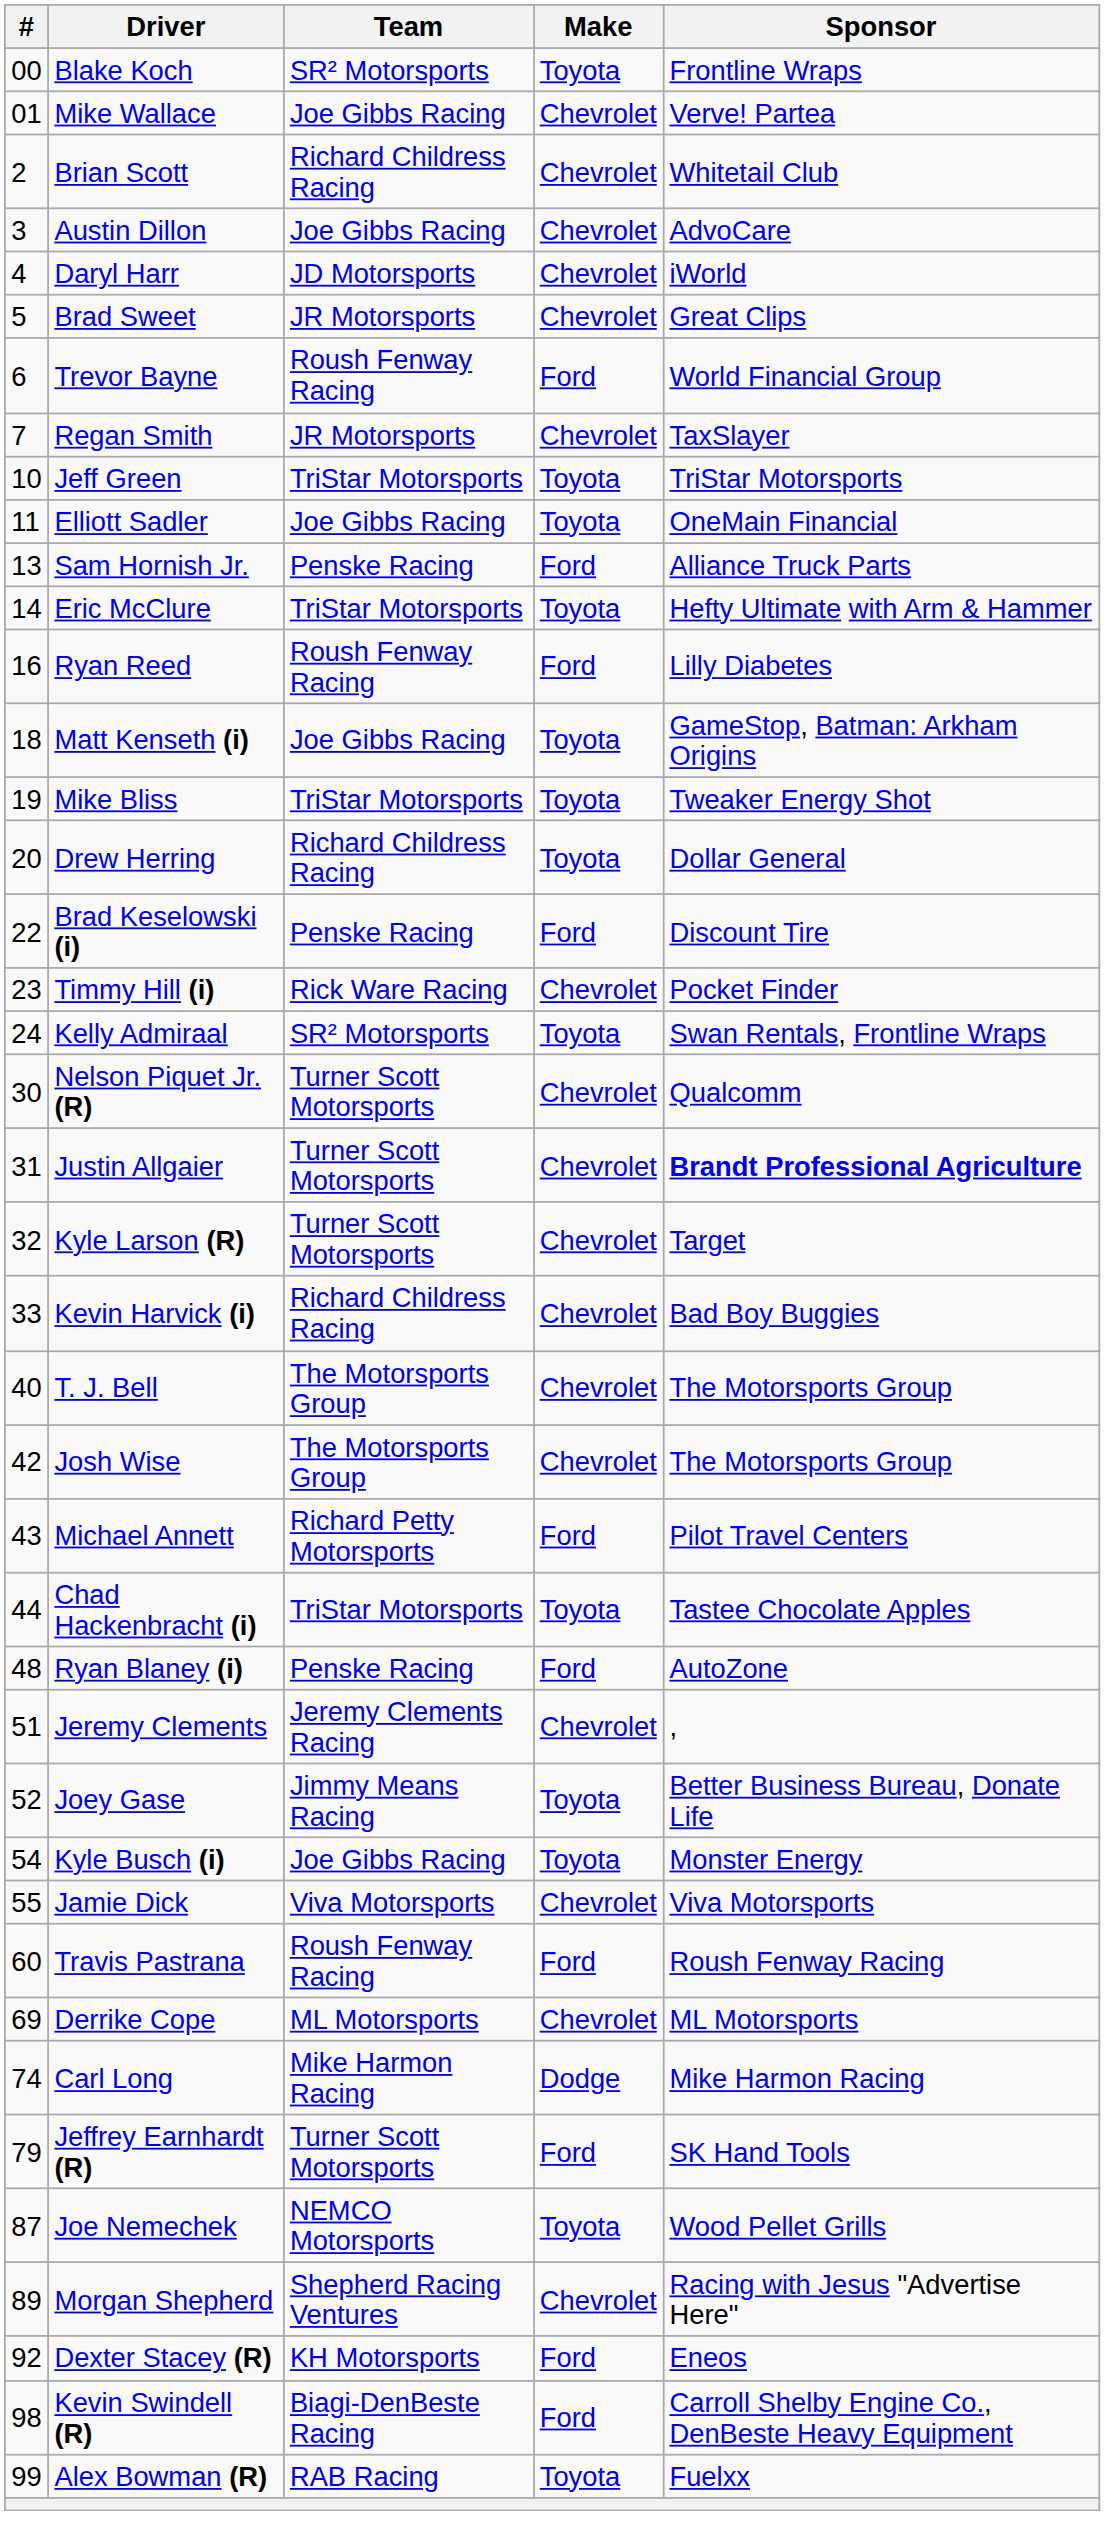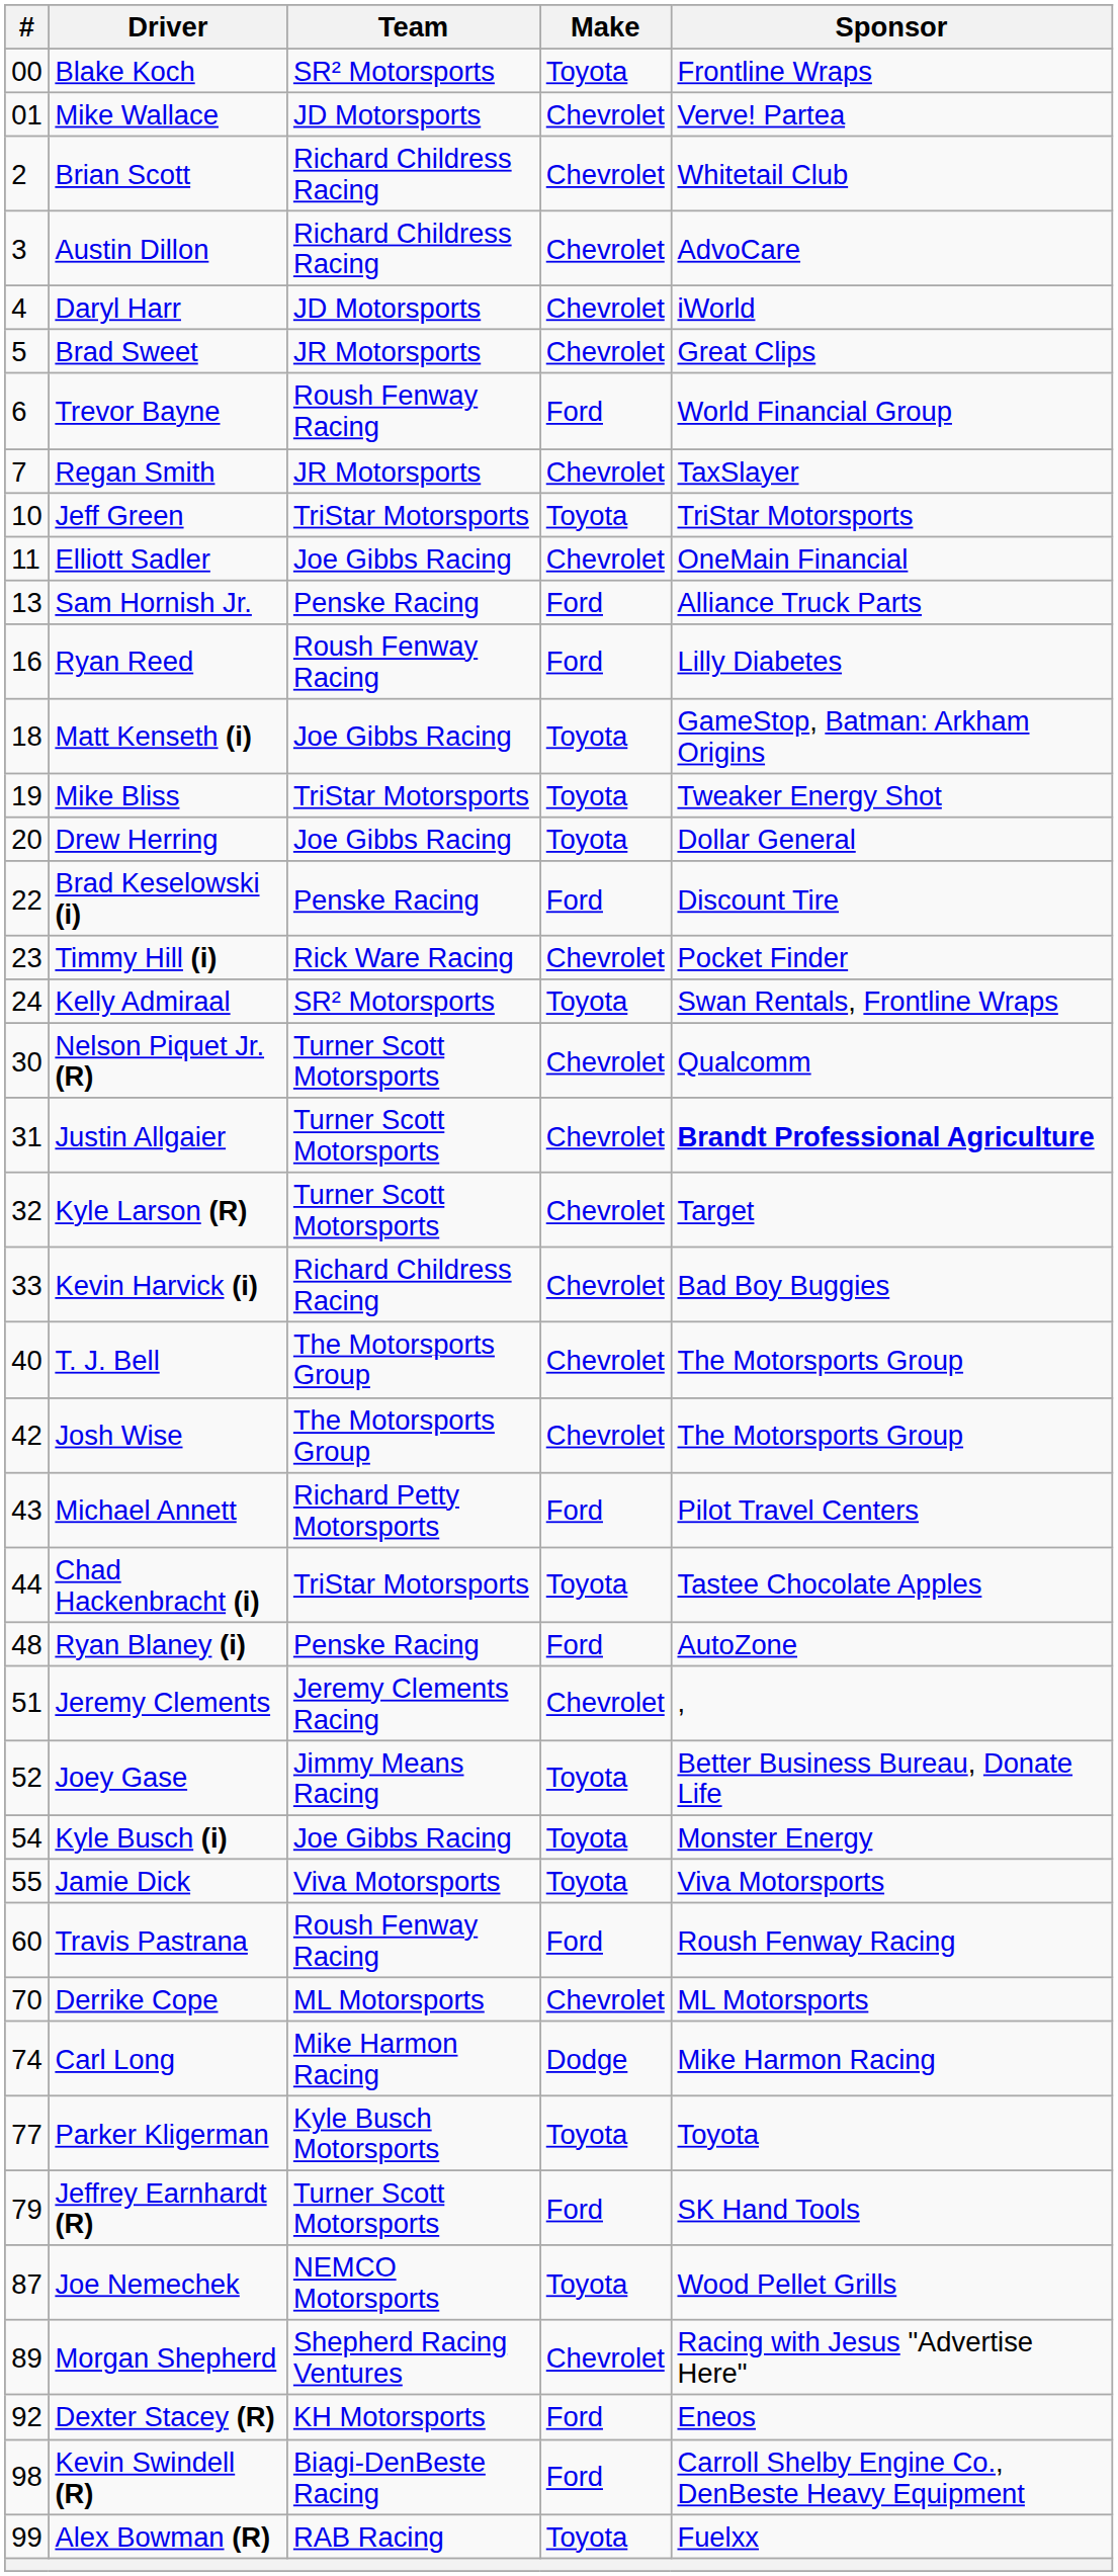 <table class="wikitable" style="font-size:95%">
 <tr>
 <th>#</th>
 <th>Driver</th>
 <th>Team</th>
 <th>Make</th>
 <th>Sponsor</th>
 </tr>
 <tr>
 <td>00</td>
 <td><a href='#'>Blake Koch</a></td>
 <td><a href='#'>SR² Motorsports</a></td>
 <td><a href='#'>Toyota</a></td>
 <td><a href='#'>Frontline Wraps</a></td>
 </tr>
 <tr>
 <td>01</td>
 <td><a href='#'>Mike Wallace</a></td>
-<td><a href='#'>Joe Gibbs Racing</a></td>
+<td><a href='#'>JD Motorsports</a></td>
 <td><a href='#'>Chevrolet</a></td>
 <td><a href='#'>Verve! Partea</a></td>
 </tr>
 <tr>
 <td>2</td>
 <td><a href='#'>Brian Scott</a></td>
 <td><a href='#'>Richard Childress Racing</a></td>
 <td><a href='#'>Chevrolet</a></td>
 <td><a href='#'>Whitetail Club</a></td>
 </tr>
 <tr>
 <td>3</td>
 <td><a href='#'>Austin Dillon</a></td>
-<td><a href='#'>Joe Gibbs Racing</a></td>
+<td><a href='#'>Richard Childress Racing</a></td>
 <td><a href='#'>Chevrolet</a></td>
 <td><a href='#'>AdvoCare</a></td>
 </tr>
 <tr>
 <td>4</td>
 <td><a href='#'>Daryl Harr</a></td>
 <td><a href='#'>JD Motorsports</a></td>
 <td><a href='#'>Chevrolet</a></td>
 <td><a href='#'>iWorld</a></td>
 </tr>
 <tr>
 <td>5</td>
 <td><a href='#'>Brad Sweet</a></td>
 <td><a href='#'>JR Motorsports</a></td>
 <td><a href='#'>Chevrolet</a></td>
 <td><a href='#'>Great Clips</a></td>
 </tr>
 <tr>
 <td>6</td>
 <td><a href='#'>Trevor Bayne</a></td>
 <td><a href='#'>Roush Fenway Racing</a></td>
 <td><a href='#'>Ford</a></td>
 <td><a href='#'>World Financial Group</a></td>
 </tr>
 <tr>
 <td>7</td>
 <td><a href='#'>Regan Smith</a></td>
 <td><a href='#'>JR Motorsports</a></td>
 <td><a href='#'>Chevrolet</a></td>
 <td><a href='#'>TaxSlayer</a></td>
 </tr>
 <tr>
 <td>10</td>
 <td><a href='#'>Jeff Green</a></td>
 <td><a href='#'>TriStar Motorsports</a></td>
 <td><a href='#'>Toyota</a></td>
 <td><a href='#'>TriStar Motorsports</a></td>
 </tr>
 <tr>
 <td>11</td>
 <td><a href='#'>Elliott Sadler</a></td>
 <td><a href='#'>Joe Gibbs Racing</a></td>
-<td><a href='#'>Toyota</a></td>
+<td><a href='#'>Chevrolet</a></td>
 <td><a href='#'>OneMain Financial</a></td>
 </tr>
 <tr>
 <td>13</td>
 <td><a href='#'>Sam Hornish Jr.</a></td>
 <td><a href='#'>Penske Racing</a></td>
 <td><a href='#'>Ford</a></td>
 <td><a href='#'>Alliance Truck Parts</a></td>
-</tr>
-<tr>
-<td>14</td>
-<td><a href='#'>Eric McClure</a></td>
-<td><a href='#'>TriStar Motorsports</a></td>
-<td><a href='#'>Toyota</a></td>
-<td><a href='#'>Hefty Ultimate</a> <a href='#'>with Arm & Hammer</a></td>
 </tr>
 <tr>
 <td>16</td>
 <td><a href='#'>Ryan Reed</a></td>
 <td><a href='#'>Roush Fenway Racing</a></td>
 <td><a href='#'>Ford</a></td>
 <td><a href='#'>Lilly Diabetes</a></td>
 </tr>
 <tr>
 <td>18</td>
 <td><a href='#'>Matt Kenseth</a> <strong>(i)</strong></td>
 <td><a href='#'>Joe Gibbs Racing</a></td>
 <td><a href='#'>Toyota</a></td>
 <td><a href='#'>GameStop</a>, <a href='#'>Batman: Arkham Origins</a></td>
 </tr>
 <tr>
 <td>19</td>
 <td><a href='#'>Mike Bliss</a></td>
 <td><a href='#'>TriStar Motorsports</a></td>
 <td><a href='#'>Toyota</a></td>
 <td><a href='#'>Tweaker Energy Shot</a></td>
 </tr>
 <tr>
 <td>20</td>
 <td><a href='#'>Drew Herring</a></td>
-<td><a href='#'>Richard Childress Racing</a></td>
+<td><a href='#'>Joe Gibbs Racing</a></td>
 <td><a href='#'>Toyota</a></td>
 <td><a href='#'>Dollar General</a></td>
 </tr>
 <tr>
 <td>22</td>
 <td><a href='#'>Brad Keselowski</a> <strong>(i)</strong></td>
 <td><a href='#'>Penske Racing</a></td>
 <td><a href='#'>Ford</a></td>
 <td><a href='#'>Discount Tire</a></td>
 </tr>
 <tr>
 <td>23</td>
 <td><a href='#'>Timmy Hill</a> <strong>(i)</strong></td>
 <td><a href='#'>Rick Ware Racing</a></td>
 <td><a href='#'>Chevrolet</a></td>
 <td><a href='#'>Pocket Finder</a></td>
 </tr>
 <tr>
 <td>24</td>
 <td><a href='#'>Kelly Admiraal</a></td>
 <td><a href='#'>SR² Motorsports</a></td>
 <td><a href='#'>Toyota</a></td>
 <td><a href='#'>Swan Rentals</a>, <a href='#'>Frontline Wraps</a></td>
 </tr>
 <tr>
 <td>30</td>
 <td><a href='#'>Nelson Piquet Jr.</a> <strong>(R)</strong></td>
 <td><a href='#'>Turner Scott Motorsports</a></td>
 <td><a href='#'>Chevrolet</a></td>
 <td><a href='#'>Qualcomm</a></td>
 </tr>
 <tr>
 <td>31</td>
 <td><a href='#'>Justin Allgaier</a></td>
 <td><a href='#'>Turner Scott Motorsports</a></td>
 <td><a href='#'>Chevrolet</a></td>
 <td><strong><a href='#'>Brandt Professional Agriculture</a></strong></td>
 </tr>
 <tr>
 <td>32</td>
 <td><a href='#'>Kyle Larson</a> <strong>(R)</strong></td>
 <td><a href='#'>Turner Scott Motorsports</a></td>
 <td><a href='#'>Chevrolet</a></td>
 <td><a href='#'>Target</a></td>
 </tr>
 <tr>
 <td>33</td>
 <td><a href='#'>Kevin Harvick</a> <strong>(i)</strong></td>
 <td><a href='#'>Richard Childress Racing</a></td>
 <td><a href='#'>Chevrolet</a></td>
 <td><a href='#'>Bad Boy Buggies</a></td>
 </tr>
 <tr>
 <td>40</td>
 <td><a href='#'>T. J. Bell</a></td>
 <td><a href='#'>The Motorsports Group</a></td>
 <td><a href='#'>Chevrolet</a></td>
 <td><a href='#'>The Motorsports Group</a></td>
 </tr>
 <tr>
 <td>42</td>
 <td><a href='#'>Josh Wise</a></td>
 <td><a href='#'>The Motorsports Group</a></td>
 <td><a href='#'>Chevrolet</a></td>
 <td><a href='#'>The Motorsports Group</a></td>
 </tr>
 <tr>
 <td>43</td>
 <td><a href='#'>Michael Annett</a></td>
 <td><a href='#'>Richard Petty Motorsports</a></td>
 <td><a href='#'>Ford</a></td>
 <td><a href='#'>Pilot Travel Centers</a></td>
 </tr>
 <tr>
 <td>44</td>
 <td><a href='#'>Chad Hackenbracht</a> <strong>(i)</strong></td>
 <td><a href='#'>TriStar Motorsports</a></td>
 <td><a href='#'>Toyota</a></td>
 <td><a href='#'>Tastee Chocolate Apples</a></td>
 </tr>
 <tr>
 <td>48</td>
 <td><a href='#'>Ryan Blaney</a> <strong>(i)</strong></td>
 <td><a href='#'>Penske Racing</a></td>
 <td><a href='#'>Ford</a></td>
 <td><a href='#'>AutoZone</a></td>
 </tr>
 <tr>
 <td>51</td>
 <td><a href='#'>Jeremy Clements</a></td>
 <td><a href='#'>Jeremy Clements Racing</a></td>
 <td><a href='#'>Chevrolet</a></td>
 <td>, </td>
 </tr>
 <tr>
 <td>52</td>
 <td><a href='#'>Joey Gase</a></td>
 <td><a href='#'>Jimmy Means Racing</a></td>
 <td><a href='#'>Toyota</a></td>
 <td><a href='#'>Better Business Bureau</a>, <a href='#'>Donate Life</a></td>
 </tr>
 <tr>
 <td>54</td>
 <td><a href='#'>Kyle Busch</a> <strong>(i)</strong></td>
 <td><a href='#'>Joe Gibbs Racing</a></td>
 <td><a href='#'>Toyota</a></td>
 <td><a href='#'>Monster Energy</a></td>
 </tr>
 <tr>
 <td>55</td>
 <td><a href='#'>Jamie Dick</a></td>
 <td><a href='#'>Viva Motorsports</a></td>
-<td><a href='#'>Chevrolet</a></td>
+<td><a href='#'>Toyota</a></td>
 <td><a href='#'>Viva Motorsports</a></td>
 </tr>
 <tr>
 <td>60</td>
 <td><a href='#'>Travis Pastrana</a></td>
 <td><a href='#'>Roush Fenway Racing</a></td>
 <td><a href='#'>Ford</a></td>
 <td><a href='#'>Roush Fenway Racing</a></td>
 </tr>
 <tr>
-<td>69</td>
+<td>70</td>
 <td><a href='#'>Derrike Cope</a></td>
 <td><a href='#'>ML Motorsports</a></td>
 <td><a href='#'>Chevrolet</a></td>
 <td><a href='#'>ML Motorsports</a></td>
 </tr>
 <tr>
 <td>74</td>
 <td><a href='#'>Carl Long</a></td>
 <td><a href='#'>Mike Harmon Racing</a></td>
 <td><a href='#'>Dodge</a></td>
 <td><a href='#'>Mike Harmon Racing</a></td>
+</tr>
+<tr>
+<td>77</td>
+<td><a href='#'>Parker Kligerman</a></td>
+<td><a href='#'>Kyle Busch Motorsports</a></td>
+<td><a href='#'>Toyota</a></td>
+<td><a href='#'>Toyota</a></td>
 </tr>
 <tr>
 <td>79</td>
 <td><a href='#'>Jeffrey Earnhardt</a> <strong>(R)</strong></td>
 <td><a href='#'>Turner Scott Motorsports</a></td>
 <td><a href='#'>Ford</a></td>
 <td><a href='#'>SK Hand Tools</a></td>
 </tr>
 <tr>
 <td>87</td>
 <td><a href='#'>Joe Nemechek</a></td>
 <td><a href='#'>NEMCO Motorsports</a></td>
 <td><a href='#'>Toyota</a></td>
 <td><a href='#'>Wood Pellet Grills</a></td>
 </tr>
 <tr>
 <td>89</td>
 <td><a href='#'>Morgan Shepherd</a></td>
 <td><a href='#'>Shepherd Racing Ventures</a></td>
 <td><a href='#'>Chevrolet</a></td>
 <td><a href='#'>Racing with Jesus</a> "Advertise Here"</td>
 </tr>
 <tr>
 <td>92</td>
 <td><a href='#'>Dexter Stacey</a> <strong>(R)</strong></td>
 <td><a href='#'>KH Motorsports</a></td>
 <td><a href='#'>Ford</a></td>
 <td><a href='#'>Eneos</a></td>
 </tr>
 <tr>
 <td>98</td>
 <td><a href='#'>Kevin Swindell</a> <strong>(R)</strong></td>
 <td><a href='#'>Biagi-DenBeste Racing</a></td>
 <td><a href='#'>Ford</a></td>
 <td><a href='#'>Carroll Shelby Engine Co.</a>, <a href='#'>DenBeste Heavy Equipment</a></td>
 </tr>
 <tr>
 <td>99</td>
 <td><a href='#'>Alex Bowman</a> <strong>(R)</strong></td>
 <td><a href='#'>RAB Racing</a></td>
 <td><a href='#'>Toyota</a></td>
 <td><a href='#'>Fuelxx</a></td>
 </tr>
 <tr>
 <th colspan="5"></th>
 </tr>
 </table>
